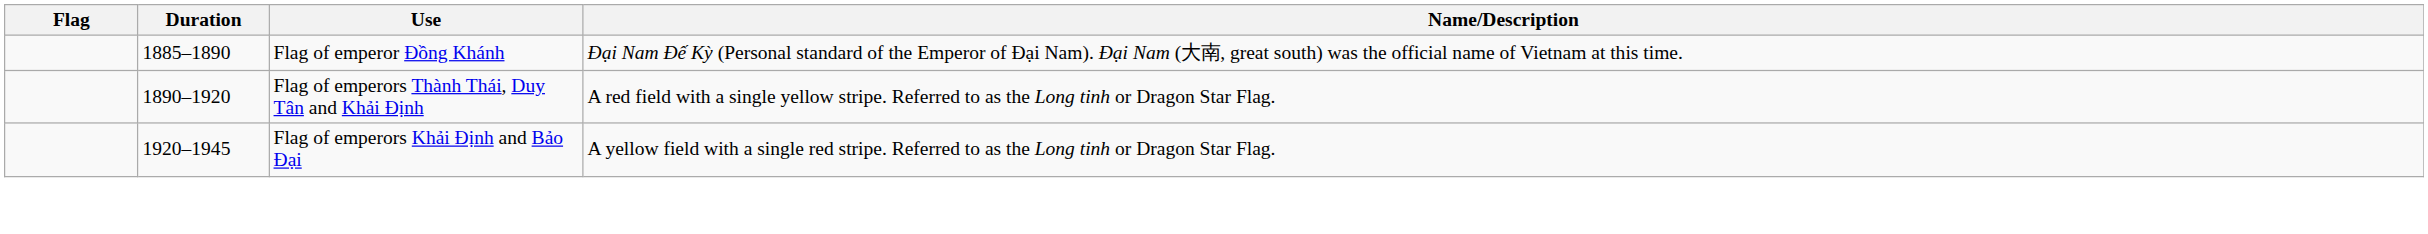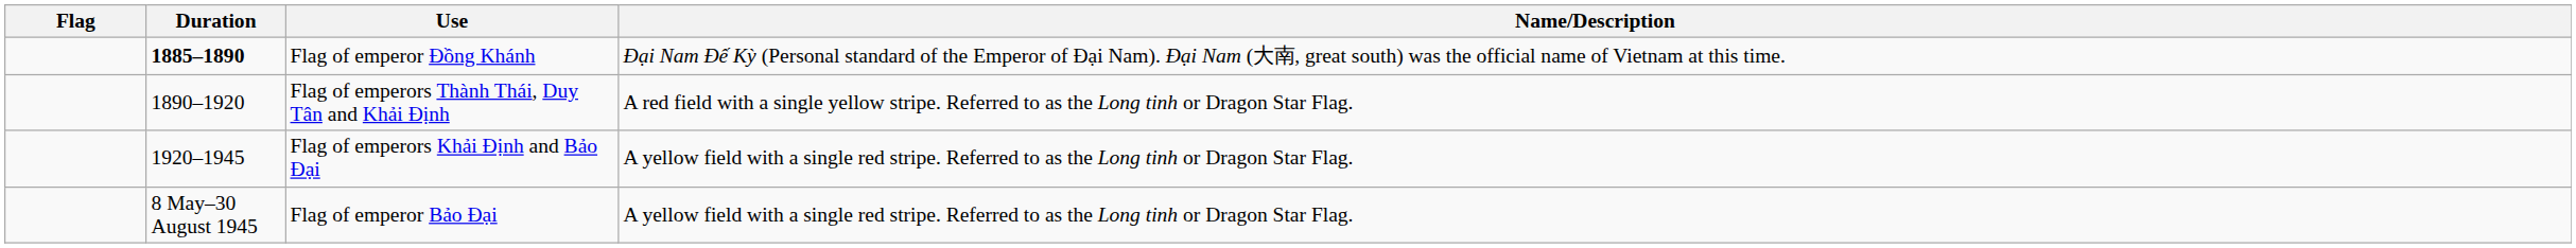 <table class="wikitable" style="width:100%">
 <tr>
 <th width="102px">Flag</th>
 <th width="100px">Duration</th>
 <th width="250px">Use</th>
 <th style="min-width:250px">Name/Description</th>
 </tr>
 <tr>
 <td></td>
-<td>1885–1890</td>
+<td><strong>1885–1890</strong></td>
 <td>Flag of emperor <a href='#'>Đồng Khánh</a></td>
 <td><em>Đại Nam Đế Kỳ</em> (Personal standard of the Emperor of Đại Nam). <em>Đại Nam</em> (大南, great south) was the official name of Vietnam at this time.</td>
 </tr>
 <tr>
 <td></td>
 <td>1890–1920</td>
 <td>Flag of emperors <a href='#'>Thành Thái</a>, <a href='#'>Duy Tân</a> and <a href='#'>Khải Định</a></td>
 <td>A red field with a single yellow stripe. Referred to as the <em>Long tinh</em> or Dragon Star Flag.</td>
 </tr>
 <tr>
 <td></td>
 <td>1920–1945</td>
 <td>Flag of emperors <a href='#'>Khải Định</a> and <a href='#'>Bảo Đại</a></td>
 <td>A yellow field with a single red stripe. Referred to as the <em>Long tinh</em> or Dragon Star Flag.</td>
 </tr>
+<tr>
+<td></td>
+<td>8 May–30 August 1945</td>
+<td>Flag of emperor <a href='#'>Bảo Đại</a></td>
+<td>A yellow field with a single red stripe. Referred to as the <em>Long tinh</em> or Dragon Star Flag.</td>
+</tr>
 </table>
